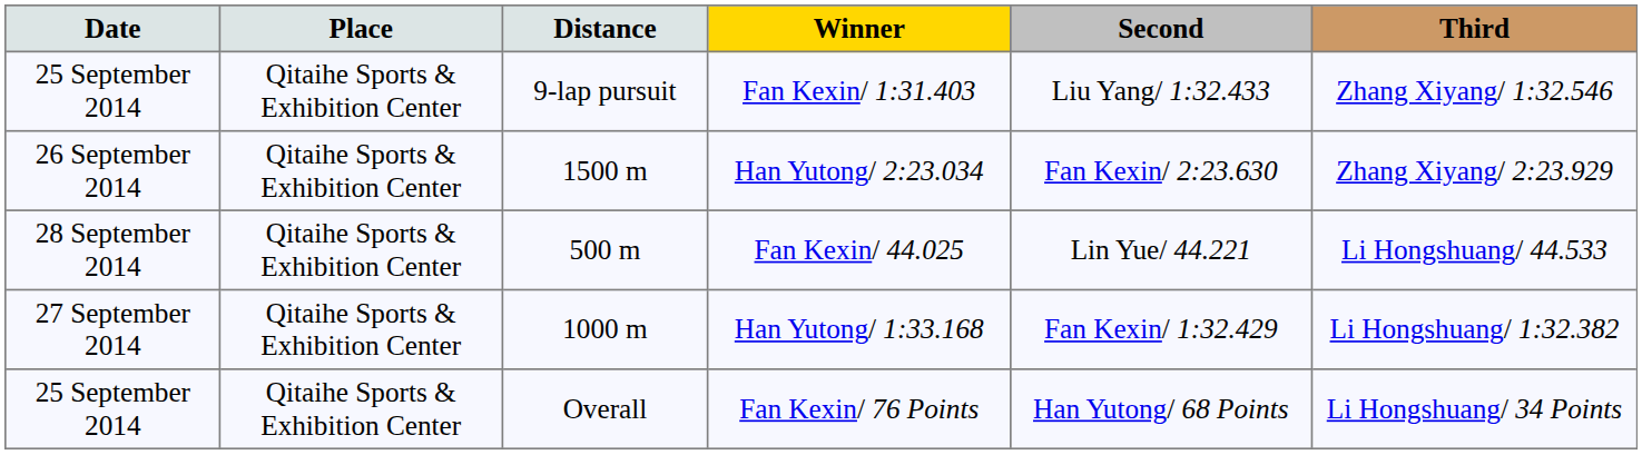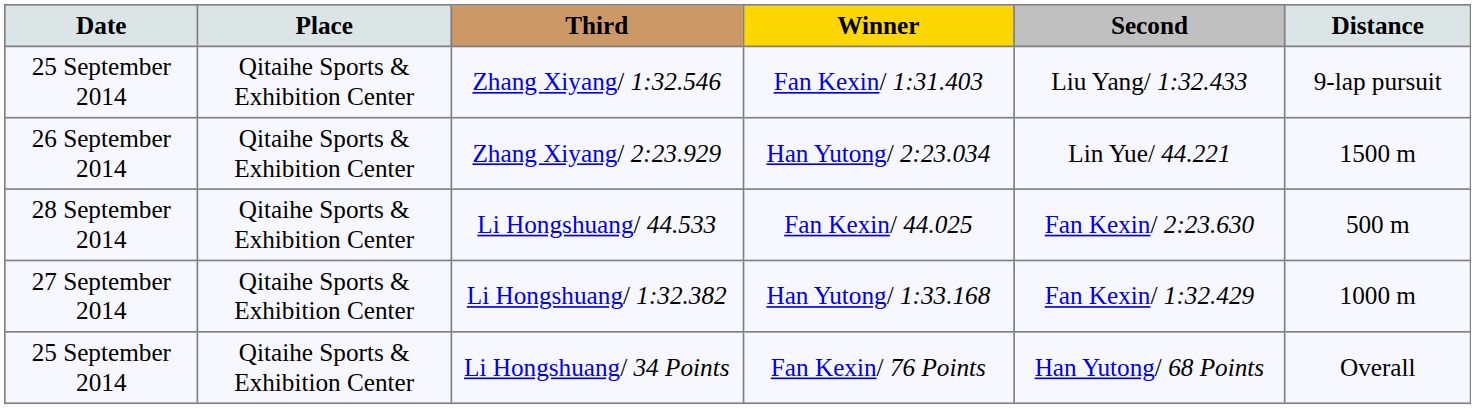 <table bgcolor="#f7f8ff" cellpadding="3" cellspacing="0" border="1" style="font-size: 95%; border: gray solid 1px; border-collapse: collapse;">
 <tr bgcolor="#CCCCCC">
 <td align="center" bgcolor="#DCE5E5" width="150"><strong>Date</strong></td>
 <td align="center" bgcolor="#DCE5E5" width="220"><strong>Place</strong></td>
-<td align="center" bgcolor="#DCE5E5" width="150"><strong>Distance</strong></td>
+<td align="center" bgcolor="CC9966" width="250"><strong>Third</strong></td>
 <td align="center" bgcolor="gold" width="250"><strong>Winner</strong></td>
 <td align="center" bgcolor="silver" width="250"><strong>Second</strong></td>
-<td align="center" bgcolor="CC9966" width="250"><strong>Third</strong></td>
+<td align="center" bgcolor="#DCE5E5" width="150"><strong>Distance</strong></td>
 </tr>
 <tr align="left">
 <td align="center">25 September 2014</td>
 <td align="center">Qitaihe Sports & Exhibition Center</td>
-<td align="center">9-lap pursuit</td>
+<td align="center"><a href='#'>Zhang Xiyang</a>/ <em>1:32.546</em></td>
 <td align="center"><a href='#'>Fan Kexin</a>/ <em>1:31.403</em></td>
 <td align="center">Liu Yang/ <em>1:32.433</em></td>
-<td align="center"><a href='#'>Zhang Xiyang</a>/ <em>1:32.546</em></td>
+<td align="center">9-lap pursuit</td>
 </tr>
 <tr align="left">
 <td align="center">26 September 2014</td>
 <td align="center">Qitaihe Sports & Exhibition Center</td>
+<td align="center"><a href='#'>Zhang Xiyang</a>/ <em>2:23.929</em></td>
+<td align="center"><a href='#'>Han Yutong</a>/ <em>2:23.034</em></td>
+<td align="center">Lin Yue/ <em>44.221</em></td>
 <td align="center">1500 m</td>
-<td align="center"><a href='#'>Han Yutong</a>/ <em>2:23.034</em></td>
-<td align="center"><a href='#'>Fan Kexin</a>/ <em>2:23.630</em></td>
-<td align="center"><a href='#'>Zhang Xiyang</a>/ <em>2:23.929</em></td>
 </tr>
 <tr align="left">
 <td align="center">28 September 2014</td>
 <td align="center">Qitaihe Sports & Exhibition Center</td>
+<td align="center"><a href='#'>Li Hongshuang</a>/ <em>44.533</em></td>
+<td align="center"><a href='#'>Fan Kexin</a>/ <em>44.025</em></td>
+<td align="center"><a href='#'>Fan Kexin</a>/ <em>2:23.630</em></td>
 <td align="center">500 m</td>
-<td align="center"><a href='#'>Fan Kexin</a>/ <em>44.025</em></td>
-<td align="center">Lin Yue/ <em>44.221</em></td>
-<td align="center"><a href='#'>Li Hongshuang</a>/ <em>44.533</em></td>
 </tr>
 <tr align="left">
 <td align="center">27 September 2014</td>
 <td align="center">Qitaihe Sports & Exhibition Center</td>
-<td align="center">1000 m</td>
+<td align="center"><a href='#'>Li Hongshuang</a>/ <em>1:32.382</em></td>
 <td align="center"><a href='#'>Han Yutong</a>/ <em>1:33.168</em></td>
 <td align="center"><a href='#'>Fan Kexin</a>/ <em>1:32.429</em></td>
-<td align="center"><a href='#'>Li Hongshuang</a>/ <em>1:32.382</em></td>
+<td align="center">1000 m</td>
 </tr>
 <tr align="left">
 <td align="center">25 September 2014</td>
 <td align="center">Qitaihe Sports & Exhibition Center</td>
-<td align="center">Overall</td>
+<td align="center"><a href='#'>Li Hongshuang</a>/ <em>34 Points</em></td>
 <td align="center"><a href='#'>Fan Kexin</a>/ <em>76 Points</em></td>
 <td align="center"><a href='#'>Han Yutong</a>/ <em>68 Points</em></td>
-<td align="center"><a href='#'>Li Hongshuang</a>/ <em>34 Points</em></td>
+<td align="center">Overall</td>
 </tr>
 </table>
